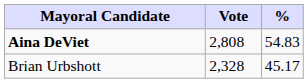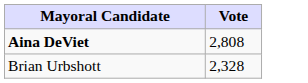 <table class="wikitable">
 <tr>
 <th style="background:#ddf; width:200px;">Mayoral Candidate</th>
 <th style="background:#ddf; width:50px;">Vote</th>
-<th style="background:#ddf; width:30px;">%</th>
 </tr>
 <tr>
 <td><strong>Aina DeViet</strong></td>
 <td>2,808</td>
-<td>54.83</td>
 </tr>
 <tr>
 <td>Brian Urbshott</td>
 <td>2,328</td>
-<td>45.17</td>
 </tr>
 </table>
